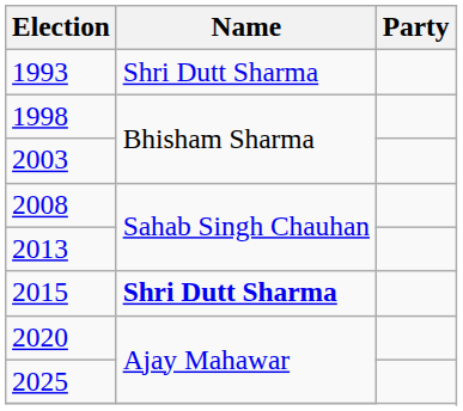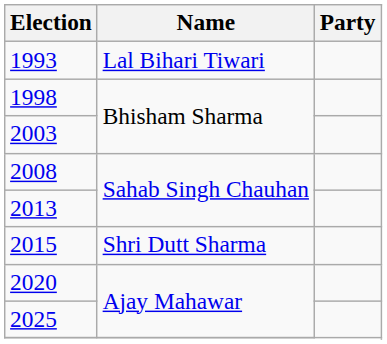 <table class="wikitable sortable">
 <tr>
 <th>Election</th>
 <th>Name</th>
 <th colspan=2>Party</th>
 </tr>
 <tr>
 <td><a href='#'>1993</a></td>
-<td><a href='#'>Shri Dutt Sharma</a></td>
+<td><a href='#'>Lal Bihari Tiwari</a></td>
 <td></td>
 </tr>
 <tr>
 <td><a href='#'>1998</a></td>
 <td rowspan="2">Bhisham Sharma</td>
 <td></td>
 </tr>
 <tr>
 <td><a href='#'>2003</a></td>
 </tr>
 <tr>
 <td><a href='#'>2008</a></td>
 <td rowspan="2"><a href='#'>Sahab Singh Chauhan</a></td>
 <td></td>
 </tr>
 <tr>
 <td><a href='#'>2013</a></td>
 </tr>
 <tr>
 <td><a href='#'>2015</a></td>
-<td><strong><a href='#'>Shri Dutt Sharma</a></strong></td>
+<td><a href='#'>Shri Dutt Sharma</a></td>
 <td></td>
 </tr>
 <tr>
 <td><a href='#'>2020</a></td>
 <td rowspan =2><a href='#'>Ajay Mahawar</a></td>
 <td></td>
 </tr>
 <tr>
 <td><a href='#'>2025</a></td>
 </tr>
 <tr>
 </tr>
 </table>
